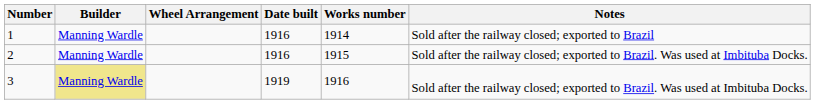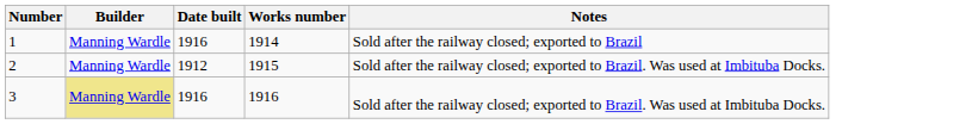 <table class="wikitable">
 <tr>
 <th>Number</th>
 <th>Builder</th>
-<th>Wheel Arrangement</th>
 <th>Date built</th>
 <th>Works number</th>
 <th>Notes</th>
 </tr>
 <tr>
 <td>1</td>
 <td><a href='#'>Manning Wardle</a></td>
-<td></td>
 <td>1916</td>
 <td>1914</td>
 <td>Sold after the railway closed; exported to <a href='#'>Brazil</a></td>
 </tr>
 <tr>
 <td>2</td>
 <td><a href='#'>Manning Wardle</a></td>
-<td></td>
-<td>1916</td>
+<td>1912</td>
 <td>1915</td>
 <td>Sold after the railway closed; exported to <a href='#'>Brazil</a>. Was used at <a href='#'>Imbituba</a> Docks.</td>
 </tr>
 <tr>
 <td>3</td>
 <td style="background: khaki;"><a href='#'>Manning Wardle</a></td>
-<td></td>
-<td>1919</td>
+<td>1916</td>
 <td>1916</td>
 <td><br>Sold after the railway closed; exported to <a href='#'>Brazil</a>. Was used at Imbituba Docks.</td>
 </tr>
 </table>
